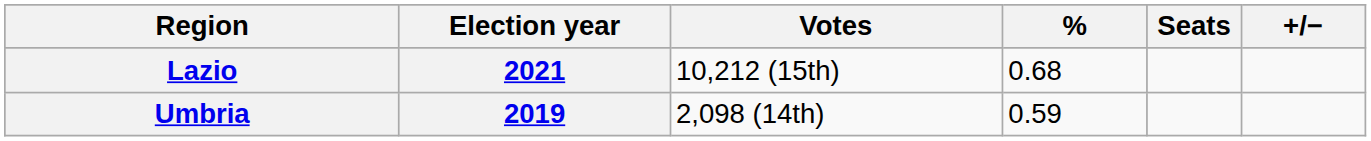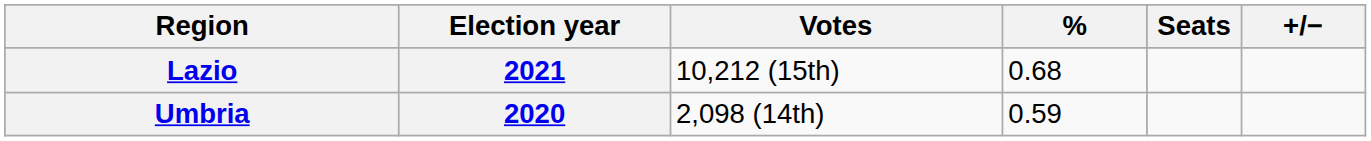 <table class=wikitable style="width:50%; border:1px #AAAAFF solid">
 <tr>
 <th width=19%>Region</th>
 <th width=13%>Election year</th>
 <th width=16%>Votes</th>
 <th width=7%>%</th>
 <th width=1%>Seats</th>
 <th width=6%>+/−</th>
 </tr>
 <tr>
 <th><a href='#'>Lazio</a></th>
 <th><a href='#'>2021</a></th>
 <td>10,212 (15th)</td>
 <td>0.68</td>
 <td></td>
 <td></td>
 </tr>
 <tr>
 <th><a href='#'>Umbria</a></th>
-<th><a href='#'>2019</a></th>
+<th><a href='#'>2020</a></th>
 <td>2,098 (14th)</td>
 <td>0.59</td>
 <td></td>
 <td></td>
 </tr>
 </table>
